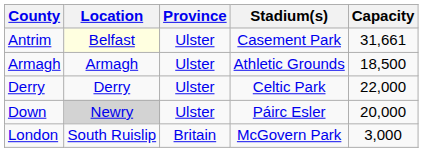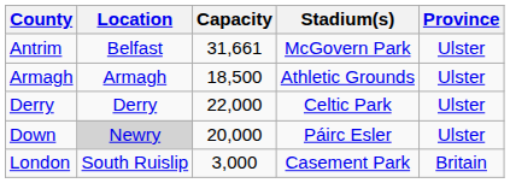 <table class="wikitable sortable" style="text-align:center">
 <tr>
 <th><a href='#'>County</a></th>
 <th><a href='#'>Location</a></th>
+<th>Capacity</th>
+<th>Stadium(s)</th>
 <th><a href='#'>Province</a></th>
-<th>Stadium(s)</th>
-<th>Capacity</th>
 </tr>
 <tr>
 <td style="text-align:left"> <a href='#'>Antrim</a></td>
-<td style="background: lightyellow;"><a href='#'>Belfast</a></td>
+<td><a href='#'>Belfast</a></td>
+<td>31,661</td>
+<td><a href='#'>McGovern Park</a></td>
 <td><a href='#'>Ulster</a></td>
-<td><a href='#'>Casement Park</a></td>
-<td>31,661</td>
 </tr>
 <tr>
 <td style="text-align:left"> <a href='#'>Armagh</a></td>
 <td><a href='#'>Armagh</a></td>
+<td>18,500</td>
+<td><a href='#'>Athletic Grounds</a></td>
 <td><a href='#'>Ulster</a></td>
-<td><a href='#'>Athletic Grounds</a></td>
-<td>18,500</td>
 </tr>
 <tr>
 <td style="text-align:left"> <a href='#'>Derry</a></td>
 <td><a href='#'>Derry</a></td>
+<td>22,000</td>
+<td><a href='#'>Celtic Park</a></td>
 <td><a href='#'>Ulster</a></td>
-<td><a href='#'>Celtic Park</a></td>
-<td>22,000</td>
 </tr>
 <tr>
 <td style="text-align:left"> <a href='#'>Down</a></td>
 <td style="background: lightgrey;"><a href='#'>Newry</a></td>
+<td>20,000</td>
+<td><a href='#'>Páirc Esler</a></td>
 <td><a href='#'>Ulster</a></td>
-<td><a href='#'>Páirc Esler</a></td>
-<td>20,000</td>
 </tr>
 <tr>
 <td style="text-align:left"> <a href='#'>London</a></td>
 <td><a href='#'>South Ruislip</a></td>
+<td>3,000</td>
+<td><a href='#'>Casement Park</a></td>
 <td><a href='#'>Britain</a></td>
-<td><a href='#'>McGovern Park</a></td>
-<td>3,000</td>
 </tr>
 </table>
